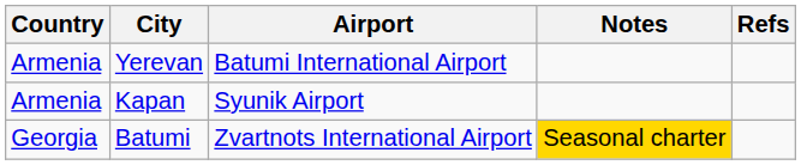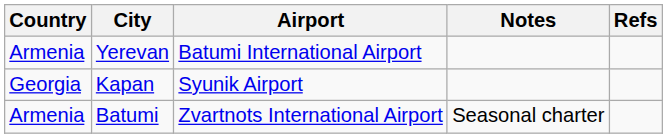 <table class="wikitable sortable">
 <tr>
 <th>Country</th>
 <th>City</th>
 <th>Airport</th>
 <th>Notes</th>
 <th>Refs</th>
 </tr>
 <tr>
 <td><a href='#'>Armenia</a></td>
 <td><a href='#'>Yerevan</a></td>
 <td><a href='#'>Batumi International Airport</a></td>
 <td></td>
 <td align=center></td>
 </tr>
 <tr>
-<td><a href='#'>Armenia</a></td>
+<td><a href='#'>Georgia</a></td>
 <td><a href='#'>Kapan</a></td>
 <td><a href='#'>Syunik Airport</a></td>
 <td></td>
 <td align=center></td>
 </tr>
 <tr>
-<td><a href='#'>Georgia</a></td>
+<td><a href='#'>Armenia</a></td>
 <td><a href='#'>Batumi</a></td>
 <td><a href='#'>Zvartnots International Airport</a></td>
-<td style="background: gold;">Seasonal charter</td>
+<td>Seasonal charter</td>
 <td align=center></td>
 </tr>
 </table>
